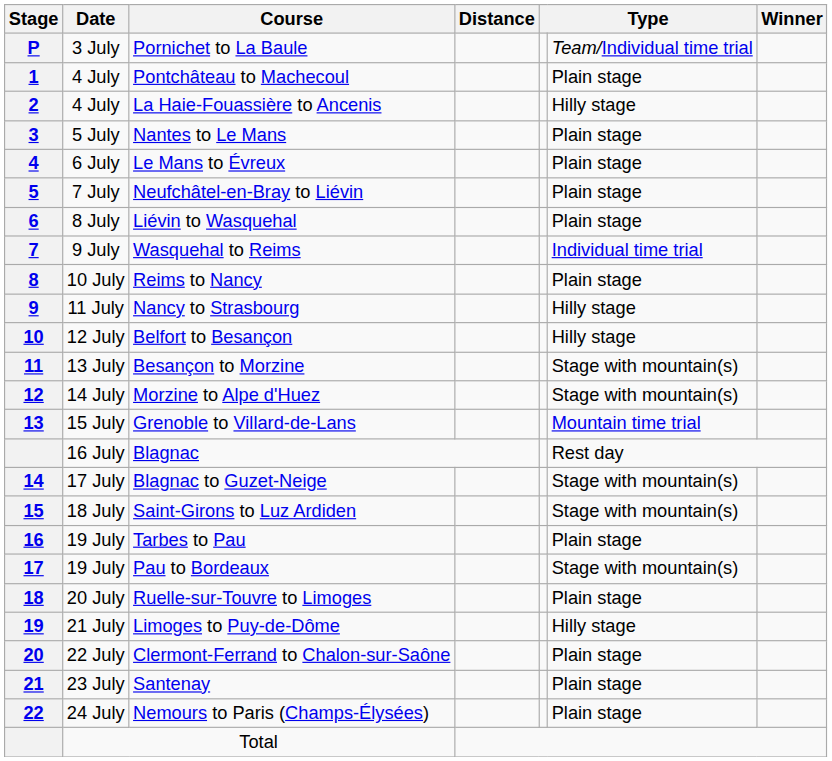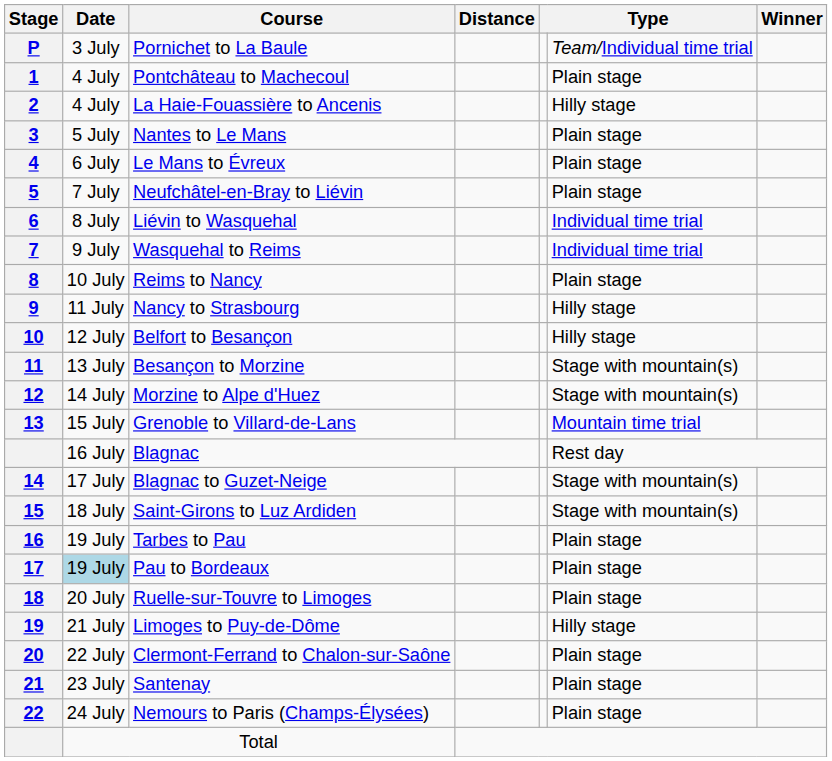 <table class="wikitable">
 <tr>
 <th scope="col">Stage</th>
 <th scope="col">Date</th>
 <th scope="col">Course</th>
 <th scope="col">Distance</th>
 <th scope="col" colspan="2">Type</th>
 <th scope="col">Winner</th>
 </tr>
 <tr>
 <th scope="row"><a href='#'>P</a></th>
 <td style="text-align:center;">3 July</td>
 <td><a href='#'>Pornichet</a> to <a href='#'>La Baule</a></td>
 <td style="text-align:center;"><em></em></td>
 <td></td>
 <td><em>Team/</em><a href='#'>Individual time trial</a></td>
 <td></td>
 </tr>
 <tr>
 <th scope="row"><a href='#'>1</a></th>
 <td style="text-align:center;">4 July</td>
 <td><a href='#'>Pontchâteau</a> to <a href='#'>Machecoul</a></td>
 <td style="text-align:center;"></td>
 <td></td>
 <td>Plain stage</td>
 <td></td>
 </tr>
 <tr>
 <th scope="row"><a href='#'>2</a></th>
 <td style="text-align:center;">4 July</td>
 <td><a href='#'>La Haie-Fouassière</a> to <a href='#'>Ancenis</a></td>
 <td style="text-align:center;"></td>
 <td></td>
 <td>Hilly stage</td>
 <td></td>
 </tr>
 <tr>
 <th scope="row"><a href='#'>3</a></th>
 <td style="text-align:center;">5 July</td>
 <td><a href='#'>Nantes</a> to <a href='#'>Le Mans</a></td>
 <td style="text-align:center;"></td>
 <td></td>
 <td>Plain stage</td>
 <td></td>
 </tr>
 <tr>
 <th scope="row"><a href='#'>4</a></th>
 <td style="text-align:center;">6 July</td>
 <td><a href='#'>Le Mans</a> to <a href='#'>Évreux</a></td>
 <td style="text-align:center;"></td>
 <td></td>
 <td>Plain stage</td>
 <td></td>
 </tr>
 <tr>
 <th scope="row"><a href='#'>5</a></th>
 <td style="text-align:center;">7 July</td>
 <td><a href='#'>Neufchâtel-en-Bray</a> to <a href='#'>Liévin</a></td>
 <td style="text-align:center;"></td>
 <td></td>
 <td>Plain stage</td>
 <td></td>
 </tr>
 <tr>
 <th scope="row"><a href='#'>6</a></th>
 <td style="text-align:center;">8 July</td>
 <td><a href='#'>Liévin</a> to <a href='#'>Wasquehal</a></td>
 <td style="text-align:center;"></td>
 <td></td>
-<td>Plain stage</td>
+<td><a href='#'>Individual time trial</a></td>
 <td></td>
 </tr>
 <tr>
 <th scope="row"><a href='#'>7</a></th>
 <td style="text-align:center;">9 July</td>
 <td><a href='#'>Wasquehal</a> to <a href='#'>Reims</a></td>
 <td style="text-align:center;"></td>
 <td></td>
 <td><a href='#'>Individual time trial</a></td>
 <td></td>
 </tr>
 <tr>
 <th scope="row"><a href='#'>8</a></th>
 <td style="text-align:center;">10 July</td>
 <td><a href='#'>Reims</a> to <a href='#'>Nancy</a></td>
 <td style="text-align:center;"></td>
 <td></td>
 <td>Plain stage</td>
 <td></td>
 </tr>
 <tr>
 <th scope="row"><a href='#'>9</a></th>
 <td style="text-align:center;">11 July</td>
 <td><a href='#'>Nancy</a> to <a href='#'>Strasbourg</a></td>
 <td style="text-align:center;"></td>
 <td></td>
 <td>Hilly stage</td>
 <td></td>
 </tr>
 <tr>
 <th scope="row"><a href='#'>10</a></th>
 <td style="text-align:center;">12 July</td>
 <td><a href='#'>Belfort</a> to <a href='#'>Besançon</a></td>
 <td style="text-align:center;"></td>
 <td></td>
 <td>Hilly stage</td>
 <td></td>
 </tr>
 <tr>
 <th scope="row"><a href='#'>11</a></th>
 <td style="text-align:center;">13 July</td>
 <td><a href='#'>Besançon</a> to <a href='#'>Morzine</a></td>
 <td style="text-align:center;"></td>
 <td></td>
 <td>Stage with mountain(s)</td>
 <td></td>
 </tr>
 <tr>
 <th scope="row"><a href='#'>12</a></th>
 <td style="text-align:center;">14 July</td>
 <td><a href='#'>Morzine</a> to <a href='#'>Alpe d'Huez</a></td>
 <td style="text-align:center;"></td>
 <td></td>
 <td>Stage with mountain(s)</td>
 <td></td>
 </tr>
 <tr>
 <th scope="row"><a href='#'>13</a></th>
 <td style="text-align:center;">15 July</td>
 <td><a href='#'>Grenoble</a> to <a href='#'>Villard-de-Lans</a></td>
 <td style="text-align:center;"></td>
 <td></td>
 <td><a href='#'>Mountain time trial</a></td>
 <td></td>
 </tr>
 <tr>
 <th scope="row"></th>
 <td style="text-align:center;">16 July</td>
 <td colspan="2"><a href='#'>Blagnac</a></td>
 <td></td>
 <td colspan="2">Rest day</td>
 </tr>
 <tr>
 <th scope="row"><a href='#'>14</a></th>
 <td style="text-align:center;">17 July</td>
 <td><a href='#'>Blagnac</a> to <a href='#'>Guzet-Neige</a></td>
 <td style="text-align:center;"></td>
 <td></td>
 <td>Stage with mountain(s)</td>
 <td></td>
 </tr>
 <tr>
 <th scope="row"><a href='#'>15</a></th>
 <td style="text-align:center;">18 July</td>
 <td><a href='#'>Saint-Girons</a> to <a href='#'>Luz Ardiden</a></td>
 <td style="text-align:center;"></td>
 <td></td>
 <td>Stage with mountain(s)</td>
 <td></td>
 </tr>
 <tr>
 <th scope="row"><a href='#'>16</a></th>
 <td style="text-align:center;">19 July</td>
 <td><a href='#'>Tarbes</a> to <a href='#'>Pau</a></td>
 <td style="text-align:center;"></td>
 <td></td>
 <td>Plain stage</td>
 <td></td>
 </tr>
 <tr>
 <th scope="row"><a href='#'>17</a></th>
-<td style="text-align:center;">19 July</td>
+<td style="background: lightblue; text-align:center;">19 July</td>
 <td><a href='#'>Pau</a> to <a href='#'>Bordeaux</a></td>
 <td style="text-align:center;"></td>
 <td></td>
-<td>Stage with mountain(s)</td>
+<td>Plain stage</td>
 <td></td>
 </tr>
 <tr>
 <th scope="row"><a href='#'>18</a></th>
 <td style="text-align:center;">20 July</td>
 <td><a href='#'>Ruelle-sur-Touvre</a> to <a href='#'>Limoges</a></td>
 <td style="text-align:center;"></td>
 <td></td>
 <td>Plain stage</td>
 <td></td>
 </tr>
 <tr>
 <th scope="row"><a href='#'>19</a></th>
 <td style="text-align:center;">21 July</td>
 <td><a href='#'>Limoges</a> to <a href='#'>Puy-de-Dôme</a></td>
 <td style="text-align:center;"></td>
 <td></td>
 <td>Hilly stage</td>
 <td></td>
 </tr>
 <tr>
 <th scope="row"><a href='#'>20</a></th>
 <td style="text-align:center;">22 July</td>
 <td><a href='#'>Clermont-Ferrand</a> to <a href='#'>Chalon-sur-Saône</a></td>
 <td style="text-align:center;"></td>
 <td></td>
 <td>Plain stage</td>
 <td></td>
 </tr>
 <tr>
 <th scope="row"><a href='#'>21</a></th>
 <td style="text-align:center;">23 July</td>
 <td><a href='#'>Santenay</a></td>
 <td style="text-align:center;"></td>
 <td></td>
 <td>Plain stage</td>
 <td></td>
 </tr>
 <tr>
 <th scope="row"><a href='#'>22</a></th>
 <td style="text-align:center;">24 July</td>
 <td><a href='#'>Nemours</a> to Paris (<a href='#'>Champs-Élysées</a>)</td>
 <td style="text-align:center;"></td>
 <td></td>
 <td>Plain stage</td>
 <td></td>
 </tr>
 <tr>
 <th scope="row"></th>
 <td colspan="2" style="text-align:center">Total</td>
 <td colspan="4" style="text-align:center"></td>
 </tr>
 </table>
